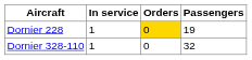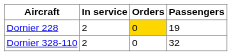 <table class="toccolours sortable" border="1" cellpadding="3" style="border-collapse:collapse">
 <tr bgcolor=>
 <th>Aircraft</th>
 <th>In service</th>
 <th>Orders</th>
 <th>Passengers</th>
 </tr>
 <tr>
 <td><a href='#'>Dornier 228</a></td>
-<td>1</td>
+<td>2</td>
 <td style="background: gold;">0</td>
 <td>19</td>
 </tr>
 <tr>
 <td><a href='#'>Dornier 328-110</a></td>
-<td>1</td>
+<td>2</td>
 <td>0</td>
 <td>32</td>
 </tr>
 </table>
